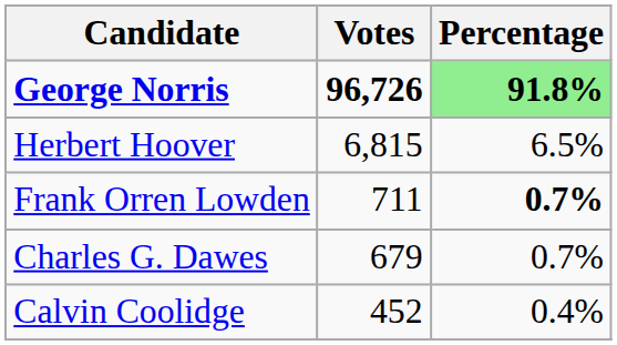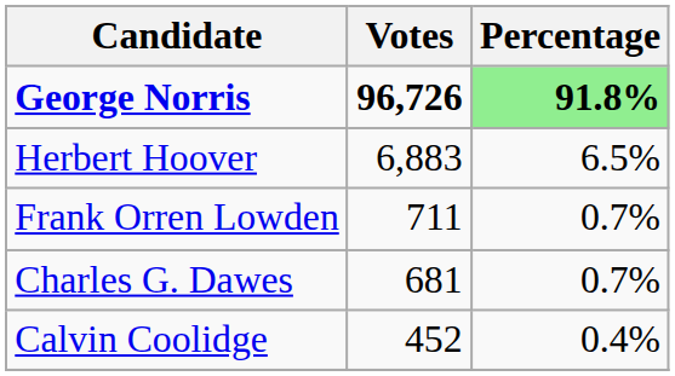 <table class="wikitable" style="text-align:right;">
 <tr>
 <th>Candidate</th>
 <th>Votes</th>
 <th>Percentage</th>
 </tr>
 <tr>
 <td style="text-align:left;"><strong><a href='#'>George Norris</a></strong></td>
 <td><strong>96,726</strong></td>
 <td style="background: lightgreen;"><strong>91.8%</strong></td>
 </tr>
 <tr>
 <td style="text-align:left;"><a href='#'>Herbert Hoover</a></td>
-<td>6,815</td>
+<td>6,883</td>
 <td>6.5%</td>
 </tr>
 <tr>
 <td style="text-align:left;"><a href='#'>Frank Orren Lowden</a></td>
 <td>711</td>
-<td><strong>0.7%</strong></td>
+<td>0.7%</td>
 </tr>
 <tr>
 <td style="text-align:left;"><a href='#'>Charles G. Dawes</a></td>
-<td>679</td>
+<td>681</td>
 <td>0.7%</td>
 </tr>
 <tr>
 <td style="text-align:left;"><a href='#'>Calvin Coolidge</a></td>
 <td>452</td>
 <td>0.4%</td>
 </tr>
 <tr>
 </tr>
 </table>
